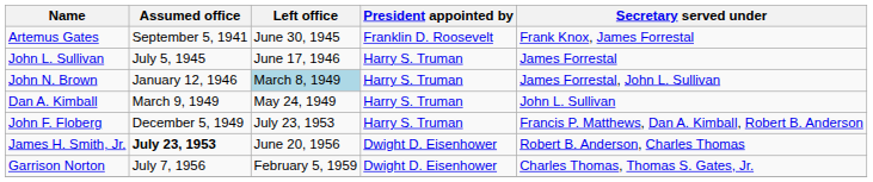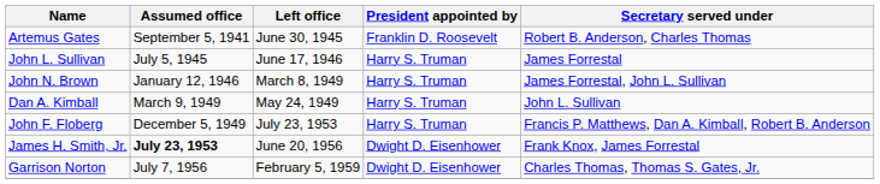 <table class="wikitable">
 <tr>
 <th>Name</th>
 <th>Assumed office</th>
 <th>Left office</th>
 <th><a href='#'>President</a> appointed by</th>
 <th><a href='#'>Secretary</a> served under</th>
 </tr>
 <tr>
 <td><a href='#'>Artemus Gates</a></td>
 <td>September 5, 1941</td>
 <td>June 30, 1945</td>
 <td><a href='#'>Franklin D. Roosevelt</a></td>
-<td><a href='#'>Frank Knox</a>, <a href='#'>James Forrestal</a></td>
+<td><a href='#'>Robert B. Anderson</a>, <a href='#'>Charles Thomas</a></td>
 </tr>
 <tr>
 <td><a href='#'>John L. Sullivan</a></td>
 <td>July 5, 1945</td>
 <td>June 17, 1946</td>
 <td><a href='#'>Harry S. Truman</a></td>
 <td><a href='#'>James Forrestal</a></td>
 </tr>
 <tr>
 <td><a href='#'>John N. Brown</a></td>
 <td>January 12, 1946</td>
-<td style="background: lightblue;">March 8, 1949</td>
+<td>March 8, 1949</td>
 <td><a href='#'>Harry S. Truman</a></td>
 <td><a href='#'>James Forrestal</a>, <a href='#'>John L. Sullivan</a></td>
 </tr>
 <tr>
 <td><a href='#'>Dan A. Kimball</a></td>
 <td>March 9, 1949</td>
 <td>May 24, 1949</td>
 <td><a href='#'>Harry S. Truman</a></td>
 <td><a href='#'>John L. Sullivan</a></td>
 </tr>
 <tr>
 <td><a href='#'>John F. Floberg</a></td>
 <td>December 5, 1949</td>
 <td>July 23, 1953</td>
 <td><a href='#'>Harry S. Truman</a></td>
 <td><a href='#'>Francis P. Matthews</a>, <a href='#'>Dan A. Kimball</a>, <a href='#'>Robert B. Anderson</a></td>
 </tr>
 <tr>
 <td><a href='#'>James H. Smith, Jr.</a></td>
 <td><strong>July 23, 1953</strong></td>
 <td>June 20, 1956</td>
 <td><a href='#'>Dwight D. Eisenhower</a></td>
-<td><a href='#'>Robert B. Anderson</a>, <a href='#'>Charles Thomas</a></td>
+<td><a href='#'>Frank Knox</a>, <a href='#'>James Forrestal</a></td>
 </tr>
 <tr>
 <td><a href='#'>Garrison Norton</a></td>
 <td>July 7, 1956</td>
 <td>February 5, 1959</td>
 <td><a href='#'>Dwight D. Eisenhower</a></td>
 <td><a href='#'>Charles Thomas</a>, <a href='#'>Thomas S. Gates, Jr.</a></td>
 </tr>
 <tr>
 </tr>
 </table>
